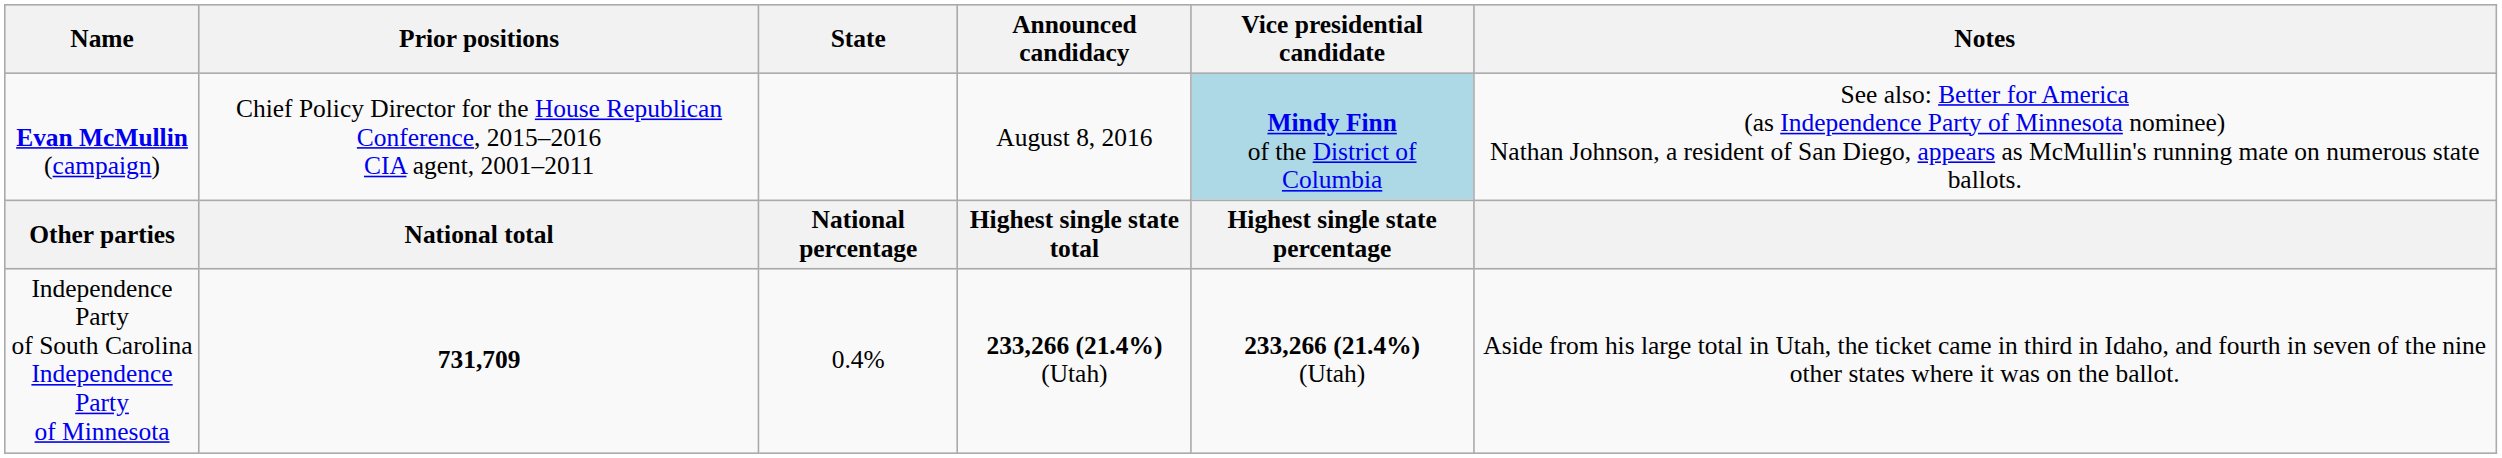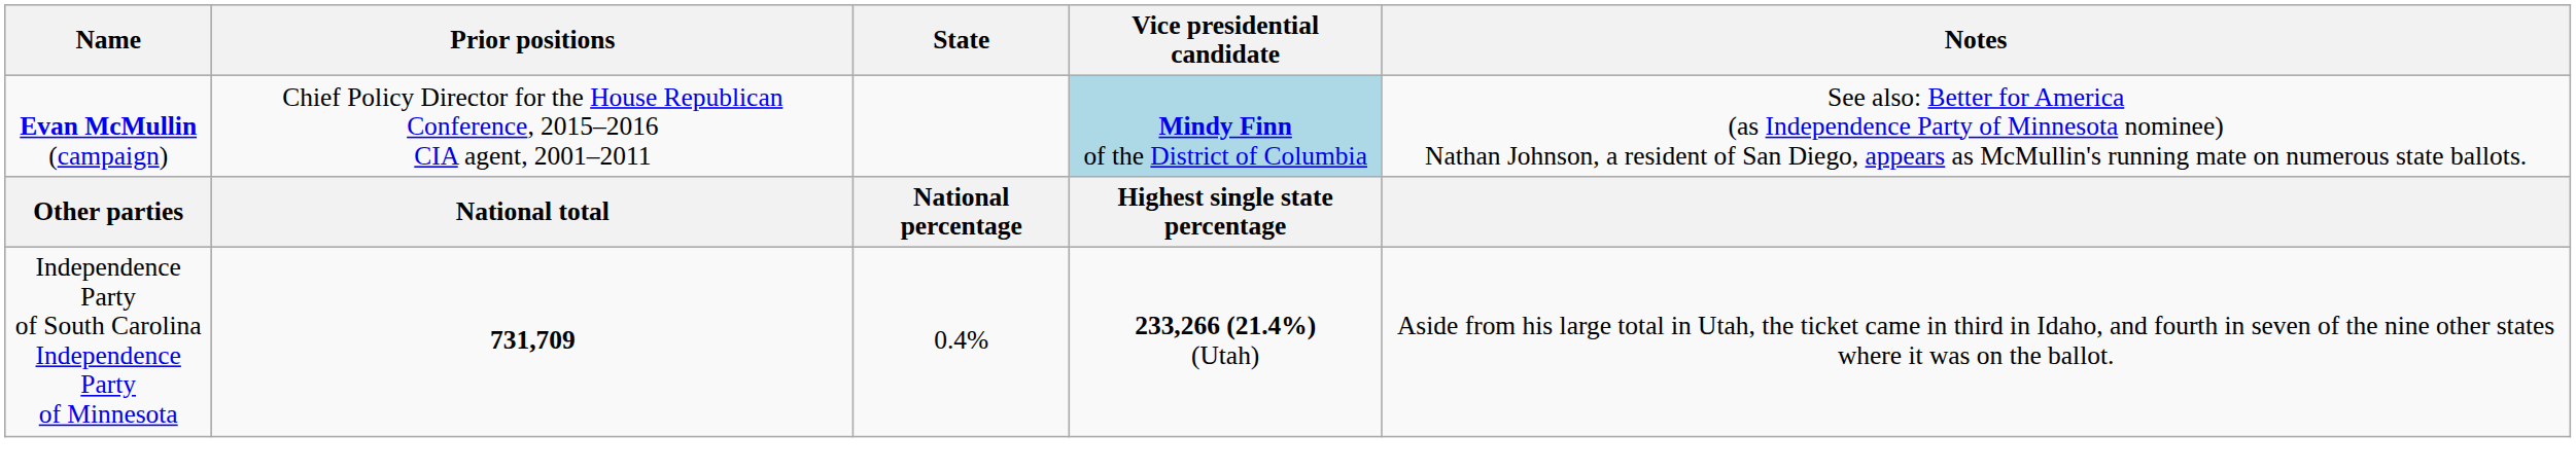 <table class="wikitable" style="text-align:center">
 <tr>
 <th>Name</th>
 <th>Prior positions</th>
 <th>State</th>
-<th>Announced candidacy</th>
 <th>Vice presidential candidate</th>
 <th>Notes</th>
 </tr>
 <tr>
 <td><br><strong><a href='#'>Evan McMullin</a></strong><br>(<a href='#'>campaign</a>)</td>
 <td>Chief Policy Director for the <a href='#'>House Republican Conference</a>, 2015–2016<br><a href='#'>CIA</a> agent, 2001–2011</td>
 <td></td>
-<td>August 8, 2016</td>
 <td style="background: lightblue;"><br><strong><a href='#'>Mindy Finn</a></strong><br> of the <a href='#'>District of Columbia</a></td>
 <td>See also: <a href='#'>Better for America</a><br> (as <a href='#'>Independence Party of Minnesota</a> nominee) <br> Nathan Johnson, a resident of San Diego, <a href='#'>appears</a> as McMullin's running mate on numerous state ballots.</td>
 </tr>
 <tr>
 <th>Other parties</th>
 <th>National total</th>
 <th>National percentage</th>
-<th>Highest single state total</th>
 <th>Highest single state percentage</th>
 <th></th>
 </tr>
 <tr>
 <td>Independence Party<br> of South Carolina<br><a href='#'>Independence Party<br> of Minnesota</a></td>
 <td><strong>731,709</strong> </td>
 <td>0.4%</td>
 <td><strong>233,266 (21.4%)</strong><br>(Utah)</td>
-<td><strong>233,266 (21.4%)</strong><br>(Utah)</td>
 <td>Aside from his large total in Utah, the ticket came in third in Idaho, and fourth in seven of the nine other states where it was on the ballot.</td>
 </tr>
 </table>
